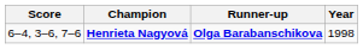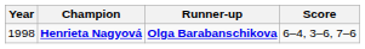 <table class="wikitable">
 <tr>
-<th>Score</th>
+<th>Year</th>
 <th>Champion</th>
 <th>Runner-up</th>
-<th>Year</th>
+<th>Score</th>
 </tr>
 <tr>
-<td>6–4, 3–6, 7–6</td>
+<td>1998</td>
 <td> <strong><a href='#'>Henrieta Nagyová</a></strong></td>
 <td><strong> <a href='#'>Olga Barabanschikova</a></strong></td>
-<td>1998</td>
+<td>6–4, 3–6, 7–6</td>
 </tr>
 </table>
